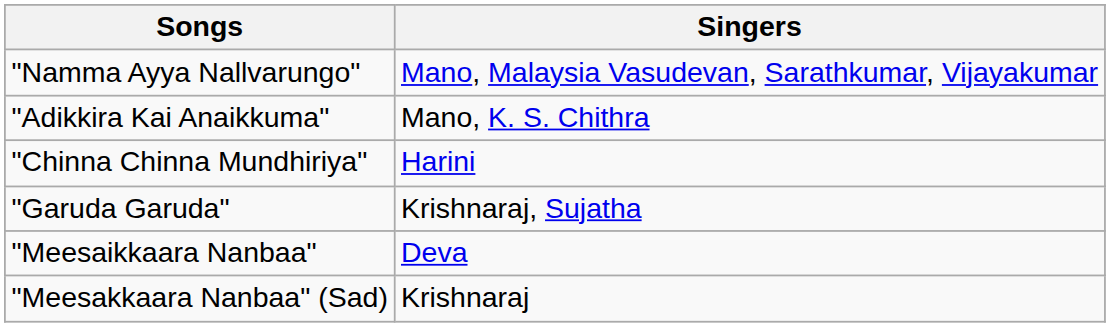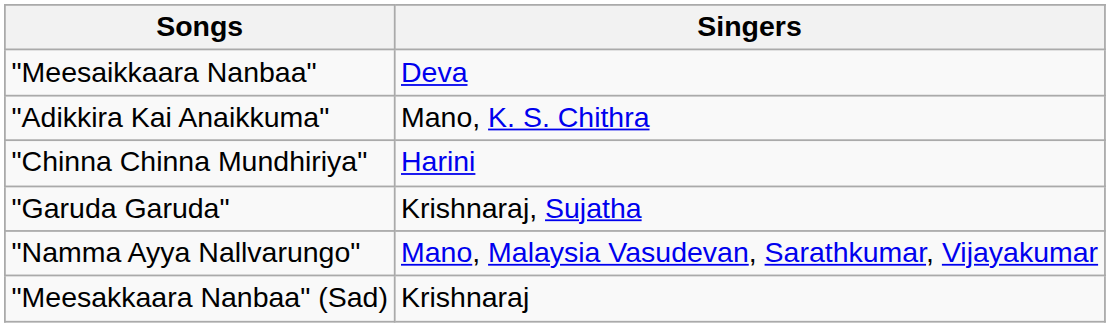 <table class="wikitable">
 <tr>
 <th>Songs</th>
 <th>Singers</th>
 </tr>
 <tr>
-<td>"Namma Ayya Nallvarungo"</td>
-<td><a href='#'>Mano</a>, <a href='#'>Malaysia Vasudevan</a>, <a href='#'>Sarathkumar</a>, <a href='#'>Vijayakumar</a></td>
+<td>"Meesaikkaara Nanbaa"</td>
+<td><a href='#'>Deva</a></td>
 </tr>
 <tr>
 <td>"Adikkira Kai Anaikkuma"</td>
 <td>Mano, <a href='#'>K. S. Chithra</a></td>
 </tr>
 <tr>
 <td>"Chinna Chinna Mundhiriya"</td>
 <td><a href='#'>Harini</a></td>
 </tr>
 <tr>
 <td>"Garuda Garuda"</td>
 <td>Krishnaraj, <a href='#'>Sujatha</a></td>
 </tr>
 <tr>
-<td>"Meesaikkaara Nanbaa"</td>
-<td><a href='#'>Deva</a></td>
+<td>"Namma Ayya Nallvarungo"</td>
+<td><a href='#'>Mano</a>, <a href='#'>Malaysia Vasudevan</a>, <a href='#'>Sarathkumar</a>, <a href='#'>Vijayakumar</a></td>
 </tr>
 <tr>
 <td>"Meesakkaara Nanbaa" (Sad)</td>
 <td>Krishnaraj</td>
 </tr>
 </table>
